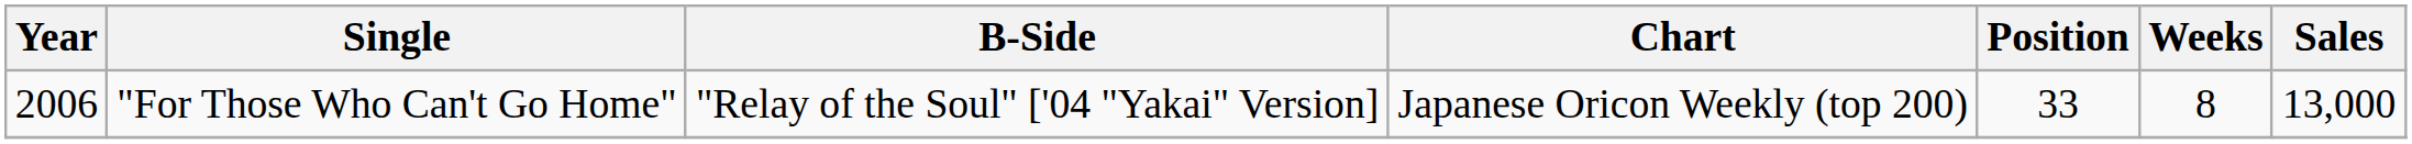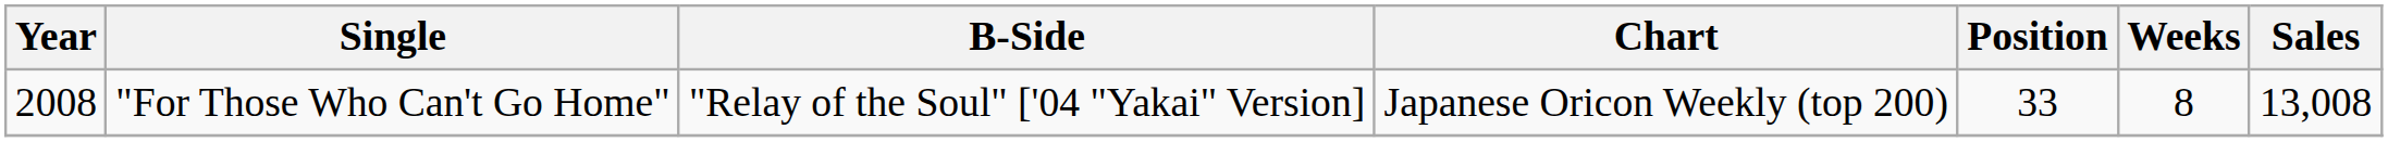 <table class="wikitable" border="1">
 <tr>
 <th>Year</th>
 <th>Single</th>
 <th>B-Side</th>
 <th>Chart</th>
 <th>Position</th>
 <th>Weeks</th>
 <th>Sales</th>
 </tr>
 <tr>
-<td>2006</td>
+<td>2008</td>
 <td>"For Those Who Can't Go Home"</td>
 <td>"Relay of the Soul" ['04 "Yakai" Version]</td>
 <td>Japanese Oricon Weekly (top 200)</td>
 <td align="center">33</td>
 <td align="center">8</td>
-<td align="center">13,000</td>
+<td align="center">13,008</td>
 </tr>
 <tr>
 </tr>
 </table>
